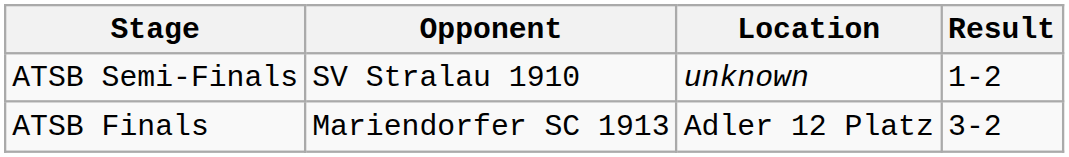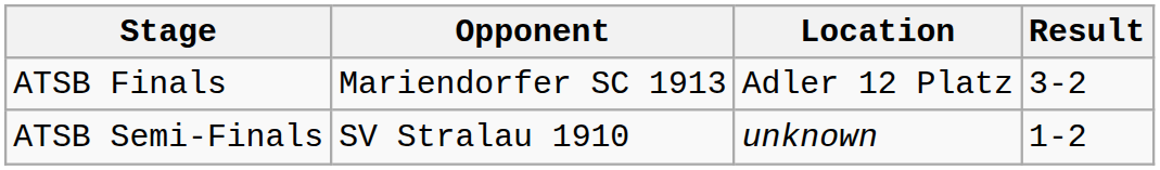 <table class="wikitable">
 <tr>
 <th>Stage</th>
 <th>Opponent</th>
 <th>Location</th>
 <th>Result</th>
 </tr>
 <tr>
+<td>ATSB Finals</td>
+<td>Mariendorfer SC 1913</td>
+<td>Adler 12 Platz</td>
+<td>3-2</td>
+</tr>
+<tr>
 <td>ATSB Semi-Finals</td>
 <td>SV Stralau 1910</td>
 <td><em>unknown</em></td>
 <td>1-2</td>
 </tr>
-<tr>
-<td>ATSB Finals</td>
-<td>Mariendorfer SC 1913</td>
-<td>Adler 12 Platz</td>
-<td>3-2</td>
-</tr>
 </table>
